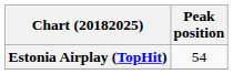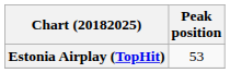 <table class="wikitable sortable plainrowheaders" style="text-align:center">
 <tr>
 <th scope="col">Chart (20182025)</th>
 <th scope="col">Peak<br>position</th>
 </tr>
 <tr>
 <th scope="row">Estonia Airplay (<a href='#'>TopHit</a>)</th>
-<td>54</td>
+<td>53</td>
 </tr>
 <tr>
 </tr>
 </table>
